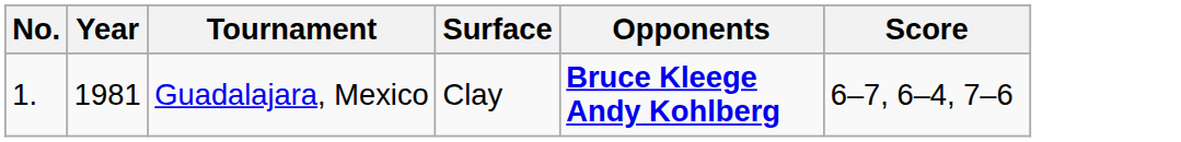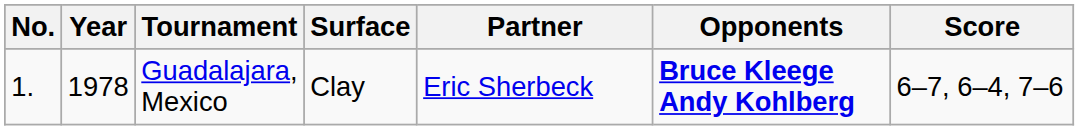 <table class="sortable wikitable" style=font-size:97%>
 <tr>
 <th>No.</th>
 <th>Year</th>
 <th !style="width:140px">Tournament</th>
 <th style="width:50px">Surface</th>
+<th style="width:130px">Partner</th>
 <th style="width:130px">Opponents</th>
 <th style="width:100px" class="unsortable">Score</th>
 </tr>
 <tr>
 <td>1.</td>
-<td>1981</td>
+<td>1978</td>
 <td><a href='#'>Guadalajara</a>, Mexico</td>
 <td>Clay</td>
+<td> <a href='#'>Eric Sherbeck</a></td>
 <td><strong> <a href='#'>Bruce Kleege</a><br> <a href='#'>Andy Kohlberg</a></strong></td>
 <td>6–7, 6–4, 7–6</td>
 </tr>
 </table>
